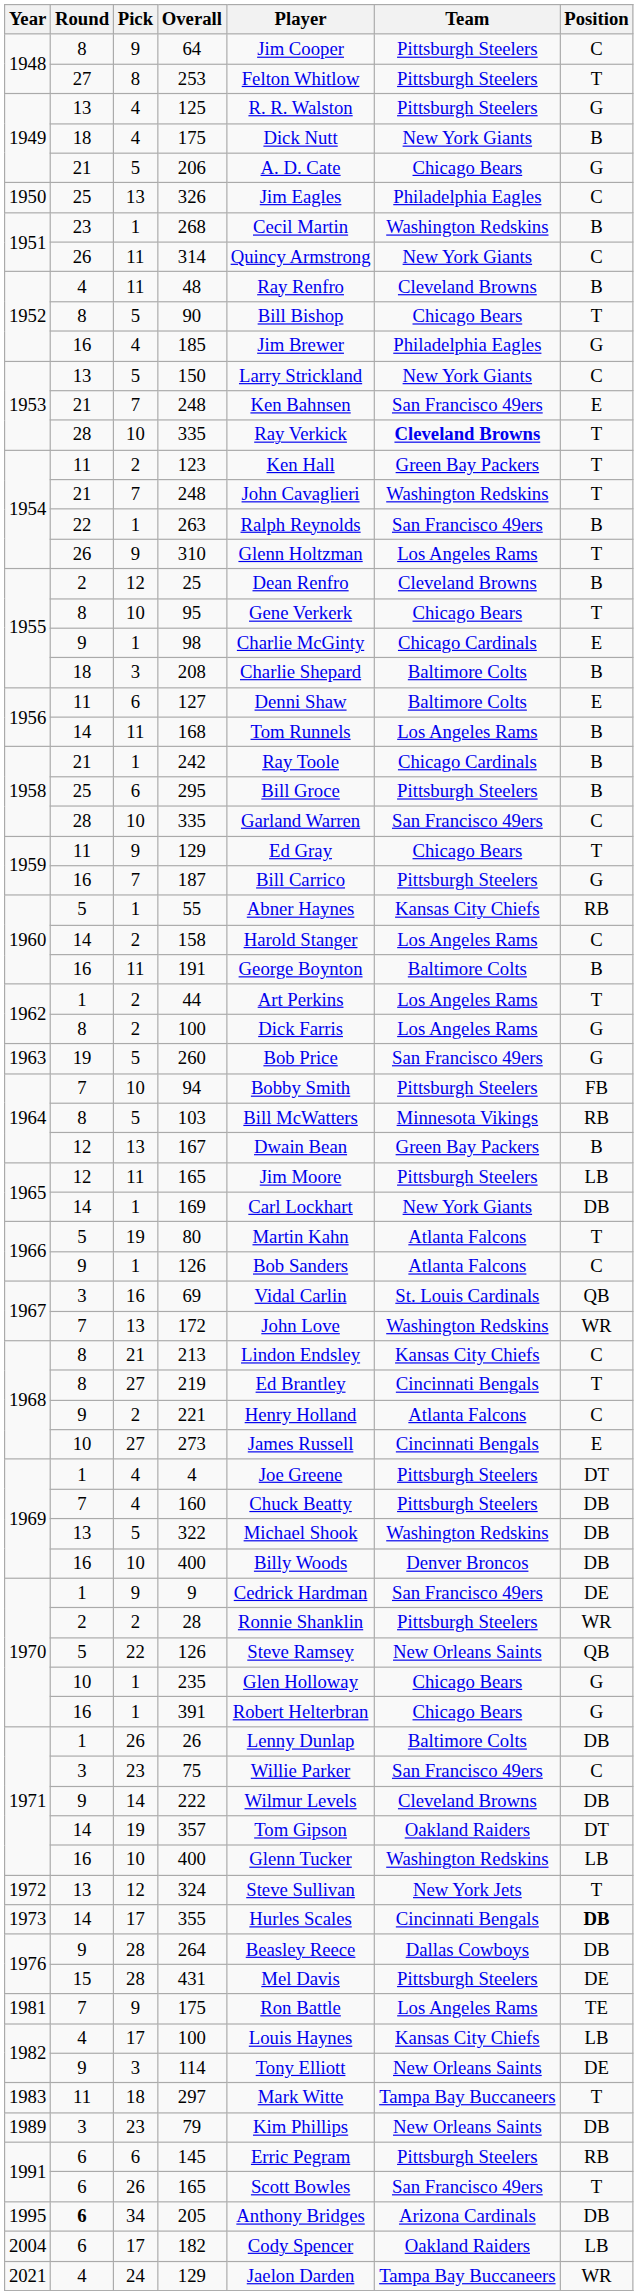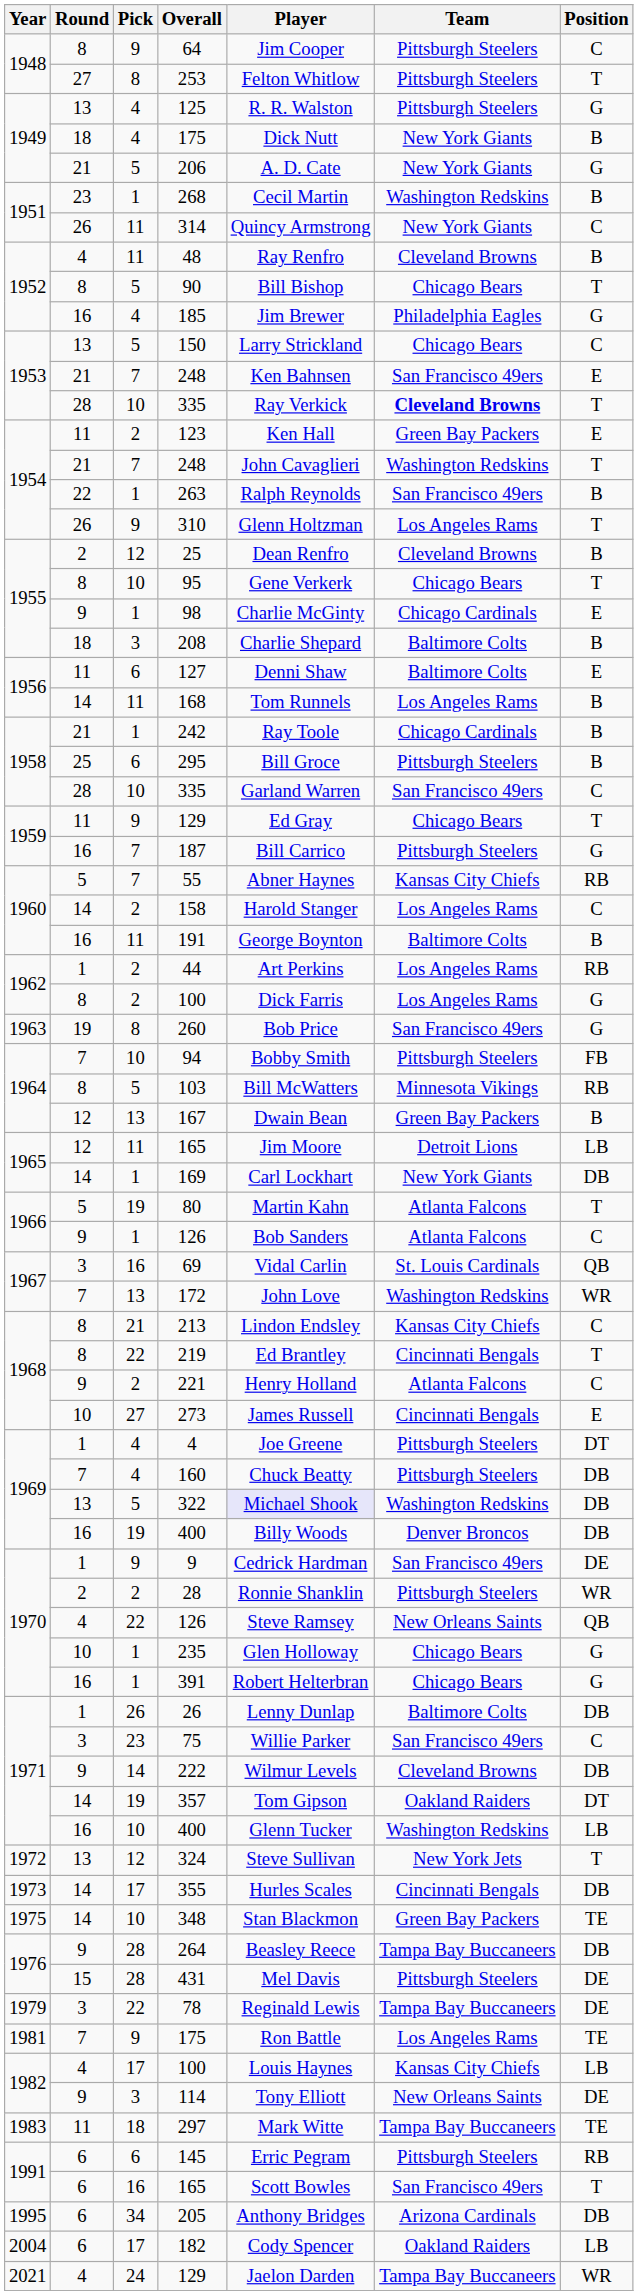 <table class="wikitable sortable" style="text-align: center;">
 <tr>
 <th>Year</th>
 <th>Round</th>
 <th>Pick</th>
 <th>Overall</th>
 <th>Player</th>
 <th>Team</th>
 <th>Position</th>
 </tr>
 <tr>
 <td rowspan="2">1948</td>
 <td>8</td>
 <td>9</td>
 <td>64</td>
 <td><a href='#'>Jim Cooper</a></td>
 <td><a href='#'>Pittsburgh Steelers</a></td>
 <td>C</td>
 </tr>
 <tr>
 <td>27</td>
 <td>8</td>
 <td>253</td>
 <td><a href='#'>Felton Whitlow</a></td>
 <td><a href='#'>Pittsburgh Steelers</a></td>
 <td>T</td>
 </tr>
 <tr>
 <td rowspan="3">1949</td>
 <td>13</td>
 <td>4</td>
 <td>125</td>
 <td><a href='#'>R. R. Walston</a></td>
 <td><a href='#'>Pittsburgh Steelers</a></td>
 <td>G</td>
 </tr>
 <tr>
 <td>18</td>
 <td>4</td>
 <td>175</td>
 <td><a href='#'>Dick Nutt</a></td>
 <td><a href='#'>New York Giants</a></td>
 <td>B</td>
 </tr>
 <tr>
 <td>21</td>
 <td>5</td>
 <td>206</td>
 <td><a href='#'>A. D. Cate</a></td>
-<td><a href='#'>Chicago Bears</a></td>
+<td><a href='#'>New York Giants</a></td>
 <td>G</td>
-</tr>
-<tr>
-<td>1950</td>
-<td>25</td>
-<td>13</td>
-<td>326</td>
-<td><a href='#'>Jim Eagles</a></td>
-<td><a href='#'>Philadelphia Eagles</a></td>
-<td>C</td>
 </tr>
 <tr>
 <td rowspan="2">1951</td>
 <td>23</td>
 <td>1</td>
 <td>268</td>
 <td><a href='#'>Cecil Martin</a></td>
 <td><a href='#'>Washington Redskins</a></td>
 <td>B</td>
 </tr>
 <tr>
 <td>26</td>
 <td>11</td>
 <td>314</td>
 <td><a href='#'>Quincy Armstrong</a></td>
 <td><a href='#'>New York Giants</a></td>
 <td>C</td>
 </tr>
 <tr>
 <td rowspan="3">1952</td>
 <td>4</td>
 <td>11</td>
 <td>48</td>
 <td><a href='#'>Ray Renfro</a></td>
 <td><a href='#'>Cleveland Browns</a></td>
 <td>B</td>
 </tr>
 <tr>
 <td>8</td>
 <td>5</td>
 <td>90</td>
 <td><a href='#'>Bill Bishop</a></td>
 <td><a href='#'>Chicago Bears</a></td>
 <td>T</td>
 </tr>
 <tr>
 <td>16</td>
 <td>4</td>
 <td>185</td>
 <td><a href='#'>Jim Brewer</a></td>
 <td><a href='#'>Philadelphia Eagles</a></td>
 <td>G</td>
 </tr>
 <tr>
 <td rowspan="3">1953</td>
 <td>13</td>
 <td>5</td>
 <td>150</td>
 <td><a href='#'>Larry Strickland</a></td>
-<td><a href='#'>New York Giants</a></td>
+<td><a href='#'>Chicago Bears</a></td>
 <td>C</td>
 </tr>
 <tr>
 <td>21</td>
 <td>7</td>
 <td>248</td>
 <td><a href='#'>Ken Bahnsen</a></td>
 <td><a href='#'>San Francisco 49ers</a></td>
 <td>E</td>
 </tr>
 <tr>
 <td>28</td>
 <td>10</td>
 <td>335</td>
 <td><a href='#'>Ray Verkick</a></td>
 <td><strong><a href='#'>Cleveland Browns</a></strong></td>
 <td>T</td>
 </tr>
 <tr>
 <td rowspan="4">1954</td>
 <td>11</td>
 <td>2</td>
 <td>123</td>
 <td><a href='#'>Ken Hall</a></td>
 <td><a href='#'>Green Bay Packers</a></td>
-<td>T</td>
+<td>E</td>
 </tr>
 <tr>
 <td>21</td>
 <td>7</td>
 <td>248</td>
 <td><a href='#'>John Cavaglieri</a></td>
 <td><a href='#'>Washington Redskins</a></td>
 <td>T</td>
 </tr>
 <tr>
 <td>22</td>
 <td>1</td>
 <td>263</td>
 <td><a href='#'>Ralph Reynolds</a></td>
 <td><a href='#'>San Francisco 49ers</a></td>
 <td>B</td>
 </tr>
 <tr>
 <td>26</td>
 <td>9</td>
 <td>310</td>
 <td><a href='#'>Glenn Holtzman</a></td>
 <td><a href='#'>Los Angeles Rams</a></td>
 <td>T</td>
 </tr>
 <tr>
 <td rowspan="4">1955</td>
 <td>2</td>
 <td>12</td>
 <td>25</td>
 <td><a href='#'>Dean Renfro</a></td>
 <td><a href='#'>Cleveland Browns</a></td>
 <td>B</td>
 </tr>
 <tr>
 <td>8</td>
 <td>10</td>
 <td>95</td>
 <td><a href='#'>Gene Verkerk</a></td>
 <td><a href='#'>Chicago Bears</a></td>
 <td>T</td>
 </tr>
 <tr>
 <td>9</td>
 <td>1</td>
 <td>98</td>
 <td><a href='#'>Charlie McGinty</a></td>
 <td><a href='#'>Chicago Cardinals</a></td>
 <td>E</td>
 </tr>
 <tr>
 <td>18</td>
 <td>3</td>
 <td>208</td>
 <td><a href='#'>Charlie Shepard</a></td>
 <td><a href='#'>Baltimore Colts</a></td>
 <td>B</td>
 </tr>
 <tr>
 <td rowspan="2">1956</td>
 <td>11</td>
 <td>6</td>
 <td>127</td>
 <td><a href='#'>Denni Shaw</a></td>
 <td><a href='#'>Baltimore Colts</a></td>
 <td>E</td>
 </tr>
 <tr>
 <td>14</td>
 <td>11</td>
 <td>168</td>
 <td><a href='#'>Tom Runnels</a></td>
 <td><a href='#'>Los Angeles Rams</a></td>
 <td>B</td>
 </tr>
 <tr>
 <td rowspan="3">1958</td>
 <td>21</td>
 <td>1</td>
 <td>242</td>
 <td><a href='#'>Ray Toole</a></td>
 <td><a href='#'>Chicago Cardinals</a></td>
 <td>B</td>
 </tr>
 <tr>
 <td>25</td>
 <td>6</td>
 <td>295</td>
 <td><a href='#'>Bill Groce</a></td>
 <td><a href='#'>Pittsburgh Steelers</a></td>
 <td>B</td>
 </tr>
 <tr>
 <td>28</td>
 <td>10</td>
 <td>335</td>
 <td><a href='#'>Garland Warren</a></td>
 <td><a href='#'>San Francisco 49ers</a></td>
 <td>C</td>
 </tr>
 <tr>
 <td rowspan="2">1959</td>
 <td>11</td>
 <td>9</td>
 <td>129</td>
 <td><a href='#'>Ed Gray</a></td>
 <td><a href='#'>Chicago Bears</a></td>
 <td>T</td>
 </tr>
 <tr>
 <td>16</td>
 <td>7</td>
 <td>187</td>
 <td><a href='#'>Bill Carrico</a></td>
 <td><a href='#'>Pittsburgh Steelers</a></td>
 <td>G</td>
 </tr>
 <tr>
 <td rowspan="3">1960</td>
 <td>5</td>
-<td>1</td>
+<td>7</td>
 <td>55</td>
 <td><a href='#'>Abner Haynes</a></td>
 <td><a href='#'>Kansas City Chiefs</a></td>
 <td>RB</td>
 </tr>
 <tr>
 <td>14</td>
 <td>2</td>
 <td>158</td>
 <td><a href='#'>Harold Stanger</a></td>
 <td><a href='#'>Los Angeles Rams</a></td>
 <td>C</td>
 </tr>
 <tr>
 <td>16</td>
 <td>11</td>
 <td>191</td>
 <td><a href='#'>George Boynton</a></td>
 <td><a href='#'>Baltimore Colts</a></td>
 <td>B</td>
 </tr>
 <tr>
 <td rowspan="2">1962</td>
 <td>1</td>
 <td>2</td>
 <td>44</td>
 <td><a href='#'>Art Perkins</a></td>
 <td><a href='#'>Los Angeles Rams</a></td>
-<td>T</td>
+<td>RB</td>
 </tr>
 <tr>
 <td>8</td>
 <td>2</td>
 <td>100</td>
 <td><a href='#'>Dick Farris</a></td>
 <td><a href='#'>Los Angeles Rams</a></td>
 <td>G</td>
 </tr>
 <tr>
 <td>1963</td>
 <td>19</td>
-<td>5</td>
+<td>8</td>
 <td>260</td>
 <td><a href='#'>Bob Price</a></td>
 <td><a href='#'>San Francisco 49ers</a></td>
 <td>G</td>
 </tr>
 <tr>
 <td rowspan="3">1964</td>
 <td>7</td>
 <td>10</td>
 <td>94</td>
 <td><a href='#'>Bobby Smith</a></td>
 <td><a href='#'>Pittsburgh Steelers</a></td>
 <td>FB</td>
 </tr>
 <tr>
 <td>8</td>
 <td>5</td>
 <td>103</td>
 <td><a href='#'>Bill McWatters</a></td>
 <td><a href='#'>Minnesota Vikings</a></td>
 <td>RB</td>
 </tr>
 <tr>
 <td>12</td>
 <td>13</td>
 <td>167</td>
 <td><a href='#'>Dwain Bean</a></td>
 <td><a href='#'>Green Bay Packers</a></td>
 <td>B</td>
 </tr>
 <tr>
 <td rowspan="2">1965</td>
 <td>12</td>
 <td>11</td>
 <td>165</td>
 <td><a href='#'>Jim Moore</a></td>
-<td><a href='#'>Pittsburgh Steelers</a></td>
+<td><a href='#'>Detroit Lions</a></td>
 <td>LB</td>
 </tr>
 <tr>
 <td>14</td>
 <td>1</td>
 <td>169</td>
 <td><a href='#'>Carl Lockhart</a></td>
 <td><a href='#'>New York Giants</a></td>
 <td>DB</td>
 </tr>
 <tr>
 <td rowspan="2">1966</td>
 <td>5</td>
 <td>19</td>
 <td>80</td>
 <td><a href='#'>Martin Kahn</a></td>
 <td><a href='#'>Atlanta Falcons</a></td>
 <td>T</td>
 </tr>
 <tr>
 <td>9</td>
 <td>1</td>
 <td>126</td>
 <td><a href='#'>Bob Sanders</a></td>
 <td><a href='#'>Atlanta Falcons</a></td>
 <td>C</td>
 </tr>
 <tr>
 <td rowspan="2">1967</td>
 <td>3</td>
 <td>16</td>
 <td>69</td>
 <td><a href='#'>Vidal Carlin</a></td>
 <td><a href='#'>St. Louis Cardinals</a></td>
 <td>QB</td>
 </tr>
 <tr>
 <td>7</td>
 <td>13</td>
 <td>172</td>
 <td><a href='#'>John Love</a></td>
 <td><a href='#'>Washington Redskins</a></td>
 <td>WR</td>
 </tr>
 <tr>
 <td rowspan="4">1968</td>
 <td>8</td>
 <td>21</td>
 <td>213</td>
 <td><a href='#'>Lindon Endsley</a></td>
 <td><a href='#'>Kansas City Chiefs</a></td>
 <td>C</td>
 </tr>
 <tr>
 <td>8</td>
-<td>27</td>
+<td>22</td>
 <td>219</td>
 <td><a href='#'>Ed Brantley</a></td>
 <td><a href='#'>Cincinnati Bengals</a></td>
 <td>T</td>
 </tr>
 <tr>
 <td>9</td>
 <td>2</td>
 <td>221</td>
 <td><a href='#'>Henry Holland</a></td>
 <td><a href='#'>Atlanta Falcons</a></td>
 <td>C</td>
 </tr>
 <tr>
 <td>10</td>
 <td>27</td>
 <td>273</td>
 <td><a href='#'>James Russell</a></td>
 <td><a href='#'>Cincinnati Bengals</a></td>
 <td>E</td>
 </tr>
 <tr>
 <td rowspan="4">1969</td>
 <td>1</td>
 <td>4</td>
 <td>4</td>
 <td><a href='#'>Joe Greene</a></td>
 <td><a href='#'>Pittsburgh Steelers</a></td>
 <td>DT</td>
 </tr>
 <tr>
 <td>7</td>
 <td>4</td>
 <td>160</td>
 <td><a href='#'>Chuck Beatty</a></td>
 <td><a href='#'>Pittsburgh Steelers</a></td>
 <td>DB</td>
 </tr>
 <tr>
 <td>13</td>
 <td>5</td>
 <td>322</td>
-<td><a href='#'>Michael Shook</a></td>
+<td style="background: lavender;"><a href='#'>Michael Shook</a></td>
 <td><a href='#'>Washington Redskins</a></td>
 <td>DB</td>
 </tr>
 <tr>
 <td>16</td>
-<td>10</td>
+<td>19</td>
 <td>400</td>
 <td><a href='#'>Billy Woods</a></td>
 <td><a href='#'>Denver Broncos</a></td>
 <td>DB</td>
 </tr>
 <tr>
 <td rowspan="5">1970</td>
 <td>1</td>
 <td>9</td>
 <td>9</td>
 <td><a href='#'>Cedrick Hardman</a></td>
 <td><a href='#'>San Francisco 49ers</a></td>
 <td>DE</td>
 </tr>
 <tr>
 <td>2</td>
 <td>2</td>
 <td>28</td>
 <td><a href='#'>Ronnie Shanklin</a></td>
 <td><a href='#'>Pittsburgh Steelers</a></td>
 <td>WR</td>
 </tr>
 <tr>
-<td>5</td>
+<td>4</td>
 <td>22</td>
 <td>126</td>
 <td><a href='#'>Steve Ramsey</a></td>
 <td><a href='#'>New Orleans Saints</a></td>
 <td>QB</td>
 </tr>
 <tr>
 <td>10</td>
 <td>1</td>
 <td>235</td>
 <td><a href='#'>Glen Holloway</a></td>
 <td><a href='#'>Chicago Bears</a></td>
 <td>G</td>
 </tr>
 <tr>
 <td>16</td>
 <td>1</td>
 <td>391</td>
 <td><a href='#'>Robert Helterbran</a></td>
 <td><a href='#'>Chicago Bears</a></td>
 <td>G</td>
 </tr>
 <tr>
 <td rowspan="5">1971</td>
 <td>1</td>
 <td>26</td>
 <td>26</td>
 <td><a href='#'>Lenny Dunlap</a></td>
 <td><a href='#'>Baltimore Colts</a></td>
 <td>DB</td>
 </tr>
 <tr>
 <td>3</td>
 <td>23</td>
 <td>75</td>
 <td><a href='#'>Willie Parker</a></td>
 <td><a href='#'>San Francisco 49ers</a></td>
 <td>C</td>
 </tr>
 <tr>
 <td>9</td>
 <td>14</td>
 <td>222</td>
 <td><a href='#'>Wilmur Levels</a></td>
 <td><a href='#'>Cleveland Browns</a></td>
 <td>DB</td>
 </tr>
 <tr>
 <td>14</td>
 <td>19</td>
 <td>357</td>
 <td><a href='#'>Tom Gipson</a></td>
 <td><a href='#'>Oakland Raiders</a></td>
 <td>DT</td>
 </tr>
 <tr>
 <td>16</td>
 <td>10</td>
 <td>400</td>
 <td><a href='#'>Glenn Tucker</a></td>
 <td><a href='#'>Washington Redskins</a></td>
 <td>LB</td>
 </tr>
 <tr>
 <td>1972</td>
 <td>13</td>
 <td>12</td>
 <td>324</td>
 <td><a href='#'>Steve Sullivan</a></td>
 <td><a href='#'>New York Jets</a></td>
 <td>T</td>
 </tr>
 <tr>
 <td>1973</td>
 <td>14</td>
 <td>17</td>
 <td>355</td>
 <td><a href='#'>Hurles Scales</a></td>
 <td><a href='#'>Cincinnati Bengals</a></td>
-<td><strong>DB</strong></td>
+<td>DB</td>
+</tr>
+<tr>
+<td>1975</td>
+<td>14</td>
+<td>10</td>
+<td>348</td>
+<td><a href='#'>Stan Blackmon</a></td>
+<td><a href='#'>Green Bay Packers</a></td>
+<td>TE</td>
 </tr>
 <tr>
 <td rowspan="2">1976</td>
 <td>9</td>
 <td>28</td>
 <td>264</td>
 <td><a href='#'>Beasley Reece</a></td>
-<td><a href='#'>Dallas Cowboys</a></td>
+<td><a href='#'>Tampa Bay Buccaneers</a></td>
 <td>DB</td>
 </tr>
 <tr>
 <td>15</td>
 <td>28</td>
 <td>431</td>
 <td><a href='#'>Mel Davis</a></td>
 <td><a href='#'>Pittsburgh Steelers</a></td>
+<td>DE</td>
+</tr>
+<tr>
+<td>1979</td>
+<td>3</td>
+<td>22</td>
+<td>78</td>
+<td><a href='#'>Reginald Lewis</a></td>
+<td><a href='#'>Tampa Bay Buccaneers</a></td>
 <td>DE</td>
 </tr>
 <tr>
 <td>1981</td>
 <td>7</td>
 <td>9</td>
 <td>175</td>
 <td><a href='#'>Ron Battle</a></td>
 <td><a href='#'>Los Angeles Rams</a></td>
 <td>TE</td>
 </tr>
 <tr>
 <td rowspan="2">1982</td>
 <td>4</td>
 <td>17</td>
 <td>100</td>
 <td><a href='#'>Louis Haynes</a></td>
 <td><a href='#'>Kansas City Chiefs</a></td>
 <td>LB</td>
 </tr>
 <tr>
 <td>9</td>
 <td>3</td>
 <td>114</td>
 <td><a href='#'>Tony Elliott</a></td>
 <td><a href='#'>New Orleans Saints</a></td>
 <td>DE</td>
 </tr>
 <tr>
 <td>1983</td>
 <td>11</td>
 <td>18</td>
 <td>297</td>
 <td><a href='#'>Mark Witte</a></td>
 <td><a href='#'>Tampa Bay Buccaneers</a></td>
-<td>T</td>
-</tr>
-<tr>
-<td>1989</td>
-<td>3</td>
-<td>23</td>
-<td>79</td>
-<td><a href='#'>Kim Phillips</a></td>
-<td><a href='#'>New Orleans Saints</a></td>
-<td>DB</td>
+<td>TE</td>
 </tr>
 <tr>
 <td rowspan="2">1991</td>
 <td>6</td>
 <td>6</td>
 <td>145</td>
 <td><a href='#'>Erric Pegram</a></td>
 <td><a href='#'>Pittsburgh Steelers</a></td>
 <td>RB</td>
 </tr>
 <tr>
 <td>6</td>
-<td>26</td>
+<td>16</td>
 <td>165</td>
 <td><a href='#'>Scott Bowles</a></td>
 <td><a href='#'>San Francisco 49ers</a></td>
 <td>T</td>
 </tr>
 <tr>
 <td>1995</td>
-<td><strong>6</strong></td>
+<td>6</td>
 <td>34</td>
 <td>205</td>
 <td><a href='#'>Anthony Bridges</a></td>
 <td><a href='#'>Arizona Cardinals</a></td>
 <td>DB</td>
 </tr>
 <tr>
 <td>2004</td>
 <td>6</td>
 <td>17</td>
 <td>182</td>
 <td><a href='#'>Cody Spencer</a></td>
 <td><a href='#'>Oakland Raiders</a></td>
 <td>LB</td>
 </tr>
 <tr>
 <td>2021</td>
 <td>4</td>
 <td>24</td>
 <td>129</td>
 <td><a href='#'>Jaelon Darden</a></td>
 <td><a href='#'>Tampa Bay Buccaneers</a></td>
 <td>WR</td>
 </tr>
 <tr>
 </tr>
 </table>
